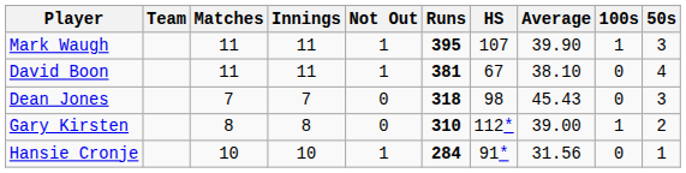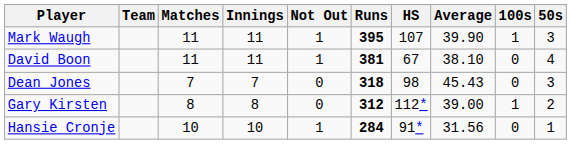 <table class="wikitable" style="text-align:center;">
 <tr>
 <th>Player</th>
 <th>Team</th>
 <th>Matches</th>
 <th>Innings</th>
 <th>Not Out</th>
 <th>Runs</th>
 <th>HS</th>
 <th>Average</th>
 <th>100s</th>
 <th>50s</th>
 </tr>
 <tr>
 <td style="text-align:left"><a href='#'>Mark Waugh</a></td>
 <td style="text-align:left"></td>
 <td>11</td>
 <td>11</td>
 <td>1</td>
 <td><strong>395</strong></td>
 <td>107</td>
 <td>39.90</td>
 <td>1</td>
 <td>3</td>
 </tr>
 <tr>
 <td style="text-align:left"><a href='#'>David Boon</a></td>
 <td style="text-align:left"></td>
 <td>11</td>
 <td>11</td>
 <td>1</td>
 <td><strong>381</strong></td>
 <td>67</td>
 <td>38.10</td>
 <td>0</td>
 <td>4</td>
 </tr>
 <tr>
 <td style="text-align:left"><a href='#'>Dean Jones</a></td>
 <td style="text-align:left"></td>
 <td>7</td>
 <td>7</td>
 <td>0</td>
 <td><strong>318</strong></td>
 <td>98</td>
 <td>45.43</td>
 <td>0</td>
 <td>3</td>
 </tr>
 <tr>
 <td style="text-align:left"><a href='#'>Gary Kirsten</a></td>
 <td style="text-align:left"></td>
 <td>8</td>
 <td>8</td>
 <td>0</td>
-<td><strong>310</strong></td>
+<td><strong>312</strong></td>
 <td>112<a href='#'>*</a></td>
 <td>39.00</td>
 <td>1</td>
 <td>2</td>
 </tr>
 <tr>
 <td style="text-align:left"><a href='#'>Hansie Cronje</a></td>
 <td style="text-align:left"></td>
 <td>10</td>
 <td>10</td>
 <td>1</td>
 <td><strong>284</strong></td>
 <td>91<a href='#'>*</a></td>
 <td>31.56</td>
 <td>0</td>
 <td>1</td>
 </tr>
 </table>
